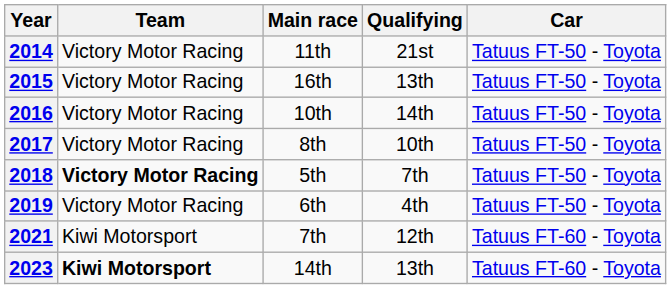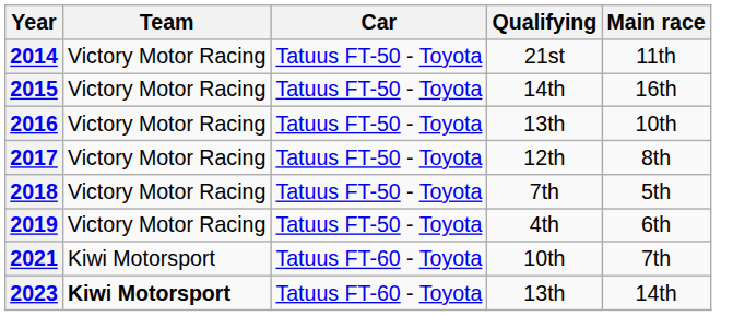 <table class="wikitable" style="text-align:center; font-size:90%">
 <tr>
 <th>Year</th>
 <th>Team</th>
+<th>Car</th>
+<th>Qualifying</th>
 <th>Main race</th>
-<th>Qualifying</th>
-<th>Car</th>
 </tr>
 <tr>
 <th><a href='#'>2014</a></th>
 <td align="left" nowrap> Victory Motor Racing</td>
+<td align="left" nowrap><a href='#'>Tatuus FT-50</a> - <a href='#'>Toyota</a></td>
+<td>21st</td>
 <td>11th</td>
-<td>21st</td>
-<td align="left" nowrap><a href='#'>Tatuus FT-50</a> - <a href='#'>Toyota</a></td>
 </tr>
 <tr>
 <th><a href='#'>2015</a></th>
 <td align="left" nowrap> Victory Motor Racing</td>
+<td align="left" nowrap><a href='#'>Tatuus FT-50</a> - <a href='#'>Toyota</a></td>
+<td>14th</td>
 <td>16th</td>
-<td>13th</td>
-<td align="left" nowrap><a href='#'>Tatuus FT-50</a> - <a href='#'>Toyota</a></td>
 </tr>
 <tr>
 <th><a href='#'>2016</a></th>
 <td align="left" nowrap> Victory Motor Racing</td>
+<td align="left" nowrap><a href='#'>Tatuus FT-50</a> - <a href='#'>Toyota</a></td>
+<td>13th</td>
 <td>10th</td>
-<td>14th</td>
-<td align="left" nowrap><a href='#'>Tatuus FT-50</a> - <a href='#'>Toyota</a></td>
 </tr>
 <tr>
 <th><a href='#'>2017</a></th>
 <td align="left" nowrap> Victory Motor Racing</td>
+<td align="left" nowrap><a href='#'>Tatuus FT-50</a> - <a href='#'>Toyota</a></td>
+<td>12th</td>
 <td>8th</td>
-<td>10th</td>
-<td align="left" nowrap><a href='#'>Tatuus FT-50</a> - <a href='#'>Toyota</a></td>
 </tr>
 <tr>
 <th><a href='#'>2018</a></th>
-<td align="left" nowrap><strong> Victory Motor Racing</strong></td>
+<td align="left" nowrap> Victory Motor Racing</td>
+<td align="left" nowrap><a href='#'>Tatuus FT-50</a> - <a href='#'>Toyota</a></td>
+<td>7th</td>
 <td>5th</td>
-<td>7th</td>
-<td align="left" nowrap><a href='#'>Tatuus FT-50</a> - <a href='#'>Toyota</a></td>
 </tr>
 <tr>
 <th><a href='#'>2019</a></th>
 <td align="left" nowrap> Victory Motor Racing</td>
+<td align="left" nowrap><a href='#'>Tatuus FT-50</a> - <a href='#'>Toyota</a></td>
+<td>4th</td>
 <td>6th</td>
-<td>4th</td>
-<td align="left" nowrap><a href='#'>Tatuus FT-50</a> - <a href='#'>Toyota</a></td>
 </tr>
 <tr>
 <th><a href='#'>2021</a></th>
 <td align="left" nowrap> Kiwi Motorsport</td>
+<td align="left" nowrap><a href='#'>Tatuus FT-60</a> - <a href='#'>Toyota</a></td>
+<td>10th</td>
 <td>7th</td>
-<td>12th</td>
-<td align="left" nowrap><a href='#'>Tatuus FT-60</a> - <a href='#'>Toyota</a></td>
 </tr>
 <tr>
 <th><a href='#'>2023</a></th>
 <td align="left" nowrap><strong> Kiwi Motorsport</strong></td>
+<td align="left" nowrap><a href='#'>Tatuus FT-60</a> - <a href='#'>Toyota</a></td>
+<td>13th</td>
 <td>14th</td>
-<td>13th</td>
-<td align="left" nowrap><a href='#'>Tatuus FT-60</a> - <a href='#'>Toyota</a></td>
 </tr>
 </table>
